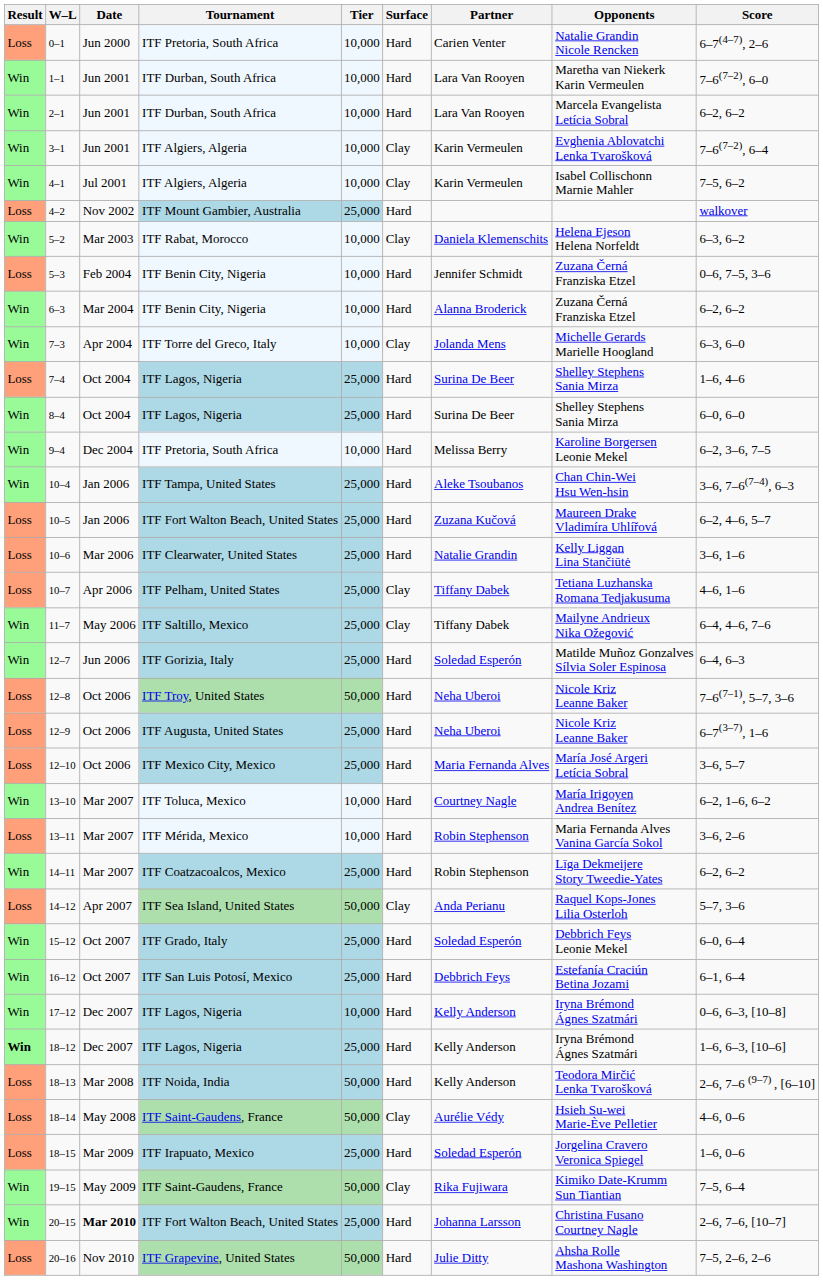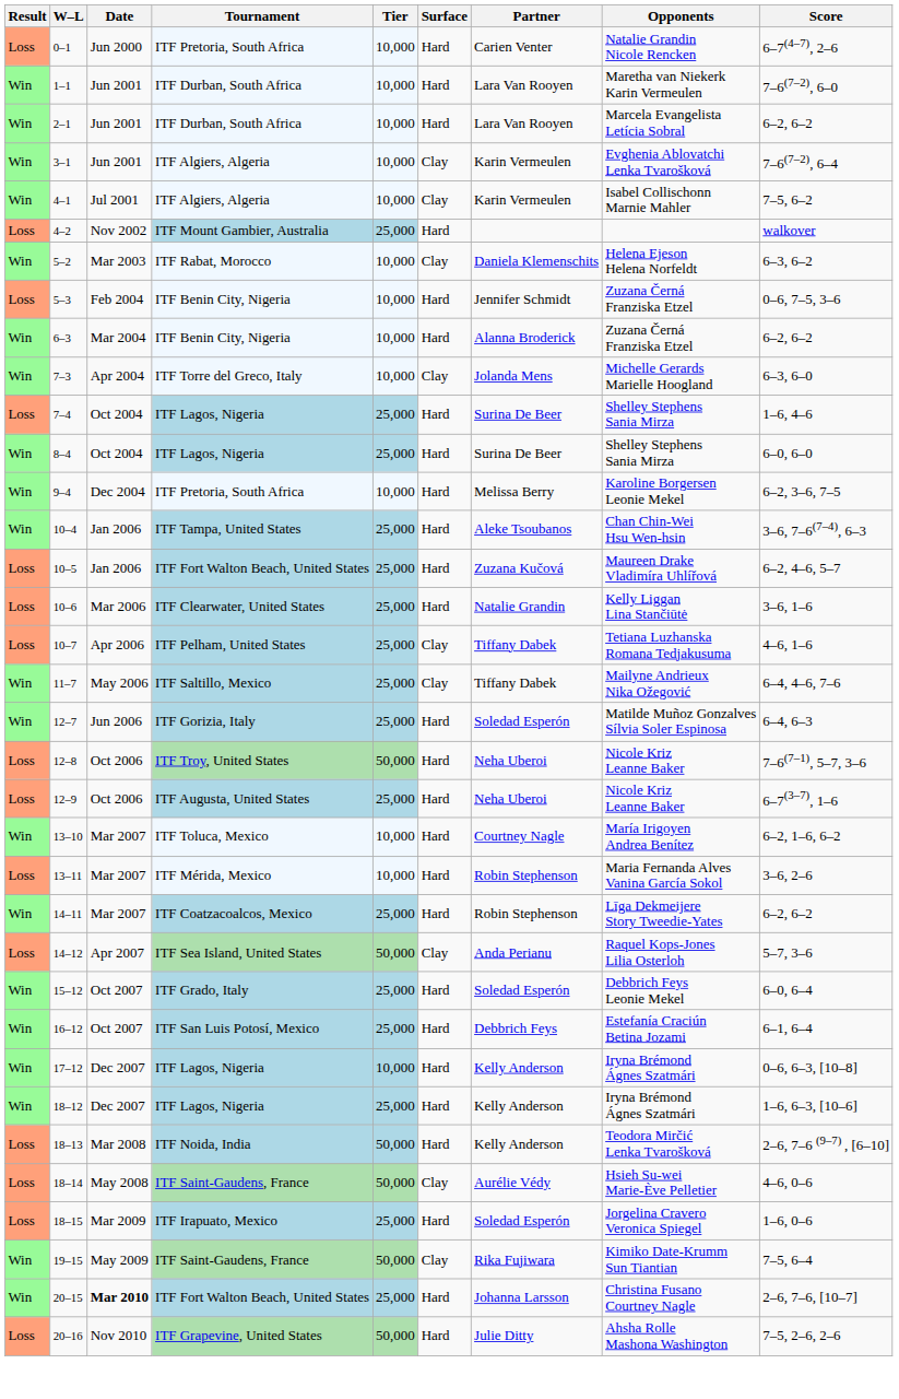 <table class="sortable wikitable">
 <tr>
 <th>Result</th>
 <th class=unsortable>W–L</th>
 <th>Date</th>
 <th>Tournament</th>
 <th>Tier</th>
 <th>Surface</th>
 <th>Partner</th>
 <th>Opponents</th>
 <th class=unsortable>Score</th>
 </tr>
 <tr>
 <td style="background:#ffa07a;">Loss</td>
 <td><small>0–1</small></td>
 <td>Jun 2000</td>
 <td style="background:#f0f8ff;">ITF Pretoria, South Africa</td>
 <td style="background:#f0f8ff;">10,000</td>
 <td>Hard</td>
 <td> Carien Venter</td>
 <td> <a href='#'>Natalie Grandin</a> <br>  <a href='#'>Nicole Rencken</a></td>
 <td>6–7<sup>(4–7)</sup>, 2–6</td>
 </tr>
 <tr>
 <td style="background:#98fb98;">Win</td>
 <td><small>1–1</small></td>
 <td>Jun 2001</td>
 <td style="background:#f0f8ff;">ITF Durban, South Africa</td>
 <td style="background:#f0f8ff;">10,000</td>
 <td>Hard</td>
 <td> Lara Van Rooyen</td>
 <td> Maretha van Niekerk <br>  Karin Vermeulen</td>
 <td>7–6<sup>(7–2)</sup>, 6–0</td>
 </tr>
 <tr>
 <td style="background:#98fb98;">Win</td>
 <td><small>2–1</small></td>
 <td>Jun 2001</td>
 <td style="background:#f0f8ff;">ITF Durban, South Africa</td>
 <td style="background:#f0f8ff;">10,000</td>
 <td>Hard</td>
 <td> Lara Van Rooyen</td>
 <td> Marcela Evangelista <br>  <a href='#'>Letícia Sobral</a></td>
 <td>6–2, 6–2</td>
 </tr>
 <tr>
 <td style="background:#98fb98;">Win</td>
 <td><small>3–1</small></td>
 <td>Jun 2001</td>
 <td style="background:#f0f8ff;">ITF Algiers, Algeria</td>
 <td style="background:#f0f8ff;">10,000</td>
 <td>Clay</td>
 <td> Karin Vermeulen</td>
 <td> <a href='#'>Evghenia Ablovatchi</a> <br>  <a href='#'>Lenka Tvarošková</a></td>
 <td>7–6<sup>(7–2)</sup>, 6–4</td>
 </tr>
 <tr>
 <td style="background:#98fb98;">Win</td>
 <td><small>4–1</small></td>
 <td>Jul 2001</td>
 <td style="background:#f0f8ff;">ITF Algiers, Algeria</td>
 <td style="background:#f0f8ff;">10,000</td>
 <td>Clay</td>
 <td> Karin Vermeulen</td>
 <td> Isabel Collischonn <br>  Marnie Mahler</td>
 <td>7–5, 6–2</td>
 </tr>
 <tr>
 <td style="background:#ffa07a;">Loss</td>
 <td><small>4–2</small></td>
 <td>Nov 2002</td>
 <td style="background:lightblue;">ITF Mount Gambier, Australia</td>
 <td style="background:lightblue;">25,000</td>
 <td>Hard</td>
 <td></td>
 <td>  <br>  </td>
 <td><a href='#'>walkover</a></td>
 </tr>
 <tr>
 <td style="background:#98fb98;">Win</td>
 <td><small>5–2</small></td>
 <td>Mar 2003</td>
 <td style="background:#f0f8ff;">ITF Rabat, Morocco</td>
 <td style="background:#f0f8ff;">10,000</td>
 <td>Clay</td>
 <td> <a href='#'>Daniela Klemenschits</a></td>
 <td> <a href='#'>Helena Ejeson</a> <br>  Helena Norfeldt</td>
 <td>6–3, 6–2</td>
 </tr>
 <tr>
 <td style="background:#ffa07a;">Loss</td>
 <td><small>5–3</small></td>
 <td>Feb 2004</td>
 <td style="background:#f0f8ff;">ITF Benin City, Nigeria</td>
 <td style="background:#f0f8ff;">10,000</td>
 <td>Hard</td>
 <td> Jennifer Schmidt</td>
 <td> <a href='#'>Zuzana Černá</a> <br>  Franziska Etzel</td>
 <td>0–6, 7–5, 3–6</td>
 </tr>
 <tr>
 <td style="background:#98fb98;">Win</td>
 <td><small>6–3</small></td>
 <td>Mar 2004</td>
 <td style="background:#f0f8ff;">ITF Benin City, Nigeria</td>
 <td style="background:#f0f8ff;">10,000</td>
 <td>Hard</td>
 <td> <a href='#'>Alanna Broderick</a></td>
 <td> Zuzana Černá <br>  Franziska Etzel</td>
 <td>6–2, 6–2</td>
 </tr>
 <tr>
 <td style="background:#98fb98;">Win</td>
 <td><small>7–3</small></td>
 <td>Apr 2004</td>
 <td style="background:#f0f8ff;">ITF Torre del Greco, Italy</td>
 <td style="background:#f0f8ff;">10,000</td>
 <td>Clay</td>
 <td> <a href='#'>Jolanda Mens</a></td>
 <td> <a href='#'>Michelle Gerards</a> <br>  Marielle Hoogland</td>
 <td>6–3, 6–0</td>
 </tr>
 <tr>
 <td style="background:#ffa07a;">Loss</td>
 <td><small>7–4</small></td>
 <td>Oct 2004</td>
 <td style="background:lightblue;">ITF Lagos, Nigeria</td>
 <td style="background:lightblue;">25,000</td>
 <td>Hard</td>
 <td> <a href='#'>Surina De Beer</a></td>
 <td> <a href='#'>Shelley Stephens</a> <br>  <a href='#'>Sania Mirza</a></td>
 <td>1–6, 4–6</td>
 </tr>
 <tr>
 <td style="background:#98fb98;">Win</td>
 <td><small>8–4</small></td>
 <td>Oct 2004</td>
 <td style="background:lightblue;">ITF Lagos, Nigeria</td>
 <td style="background:lightblue;">25,000</td>
 <td>Hard</td>
 <td> Surina De Beer</td>
 <td> Shelley Stephens <br>  Sania Mirza</td>
 <td>6–0, 6–0</td>
 </tr>
 <tr>
 <td style="background:#98fb98;">Win</td>
 <td><small>9–4</small></td>
 <td>Dec 2004</td>
 <td style="background:#f0f8ff;">ITF Pretoria, South Africa</td>
 <td style="background:#f0f8ff;">10,000</td>
 <td>Hard</td>
 <td> Melissa Berry</td>
 <td> <a href='#'>Karoline Borgersen</a> <br>  Leonie Mekel</td>
 <td>6–2, 3–6, 7–5</td>
 </tr>
 <tr>
 <td style="background:#98fb98;">Win</td>
 <td><small>10–4</small></td>
 <td>Jan 2006</td>
 <td style="background:lightblue;">ITF Tampa, United States</td>
 <td style="background:lightblue;">25,000</td>
 <td>Hard</td>
 <td> <a href='#'>Aleke Tsoubanos</a></td>
 <td> <a href='#'>Chan Chin-Wei</a> <br>  <a href='#'>Hsu Wen-hsin</a></td>
 <td>3–6, 7–6<sup>(7–4)</sup>, 6–3</td>
 </tr>
 <tr>
 <td style="background:#ffa07a;">Loss</td>
 <td><small>10–5</small></td>
 <td>Jan 2006</td>
 <td style="background:lightblue;">ITF Fort Walton Beach, United States</td>
 <td style="background:lightblue;">25,000</td>
 <td>Hard</td>
 <td> <a href='#'>Zuzana Kučová</a></td>
 <td> <a href='#'>Maureen Drake</a> <br>  <a href='#'>Vladimíra Uhlířová</a></td>
 <td>6–2, 4–6, 5–7</td>
 </tr>
 <tr>
 <td style="background:#ffa07a;">Loss</td>
 <td><small>10–6</small></td>
 <td>Mar 2006</td>
 <td style="background:lightblue;">ITF Clearwater, United States</td>
 <td style="background:lightblue;">25,000</td>
 <td>Hard</td>
 <td> <a href='#'>Natalie Grandin</a></td>
 <td> <a href='#'>Kelly Liggan</a> <br>  <a href='#'>Lina Stančiūtė</a></td>
 <td>3–6, 1–6</td>
 </tr>
 <tr>
 <td style="background:#ffa07a;">Loss</td>
 <td><small>10–7</small></td>
 <td>Apr 2006</td>
 <td style="background:lightblue;">ITF Pelham, United States</td>
 <td style="background:lightblue;">25,000</td>
 <td>Clay</td>
 <td> <a href='#'>Tiffany Dabek</a></td>
 <td> <a href='#'>Tetiana Luzhanska</a> <br>  <a href='#'>Romana Tedjakusuma</a></td>
 <td>4–6, 1–6</td>
 </tr>
 <tr>
 <td style="background:#98fb98;">Win</td>
 <td><small>11–7</small></td>
 <td>May 2006</td>
 <td style="background:lightblue;">ITF Saltillo, Mexico</td>
 <td style="background:lightblue;">25,000</td>
 <td>Clay</td>
 <td> Tiffany Dabek</td>
 <td> <a href='#'>Mailyne Andrieux</a> <br>  <a href='#'>Nika Ožegović</a></td>
 <td>6–4, 4–6, 7–6</td>
 </tr>
 <tr>
 <td style="background:#98fb98;">Win</td>
 <td><small>12–7</small></td>
 <td>Jun 2006</td>
 <td style="background:lightblue;">ITF Gorizia, Italy</td>
 <td style="background:lightblue;">25,000</td>
 <td>Hard</td>
 <td> <a href='#'>Soledad Esperón</a></td>
 <td> Matilde Muñoz Gonzalves <br>  <a href='#'>Sílvia Soler Espinosa</a></td>
 <td>6–4, 6–3</td>
 </tr>
 <tr>
 <td style="background:#ffa07a;">Loss</td>
 <td><small>12–8</small></td>
 <td>Oct 2006</td>
 <td style="background:#addfad;"><a href='#'>ITF Troy</a>, United States</td>
 <td style="background:#addfad;">50,000</td>
 <td>Hard</td>
 <td> <a href='#'>Neha Uberoi</a></td>
 <td> <a href='#'>Nicole Kriz</a> <br>  <a href='#'>Leanne Baker</a></td>
 <td>7–6<sup>(7–1)</sup>, 5–7, 3–6</td>
 </tr>
 <tr>
 <td style="background:#ffa07a;">Loss</td>
 <td><small>12–9</small></td>
 <td>Oct 2006</td>
 <td style="background:lightblue;">ITF Augusta, United States</td>
 <td style="background:lightblue;">25,000</td>
 <td>Hard</td>
 <td> <a href='#'>Neha Uberoi</a></td>
 <td> <a href='#'>Nicole Kriz</a> <br>  <a href='#'>Leanne Baker</a></td>
 <td>6–7<sup>(3–7)</sup>, 1–6</td>
 </tr>
 <tr>
-<td style="background:#ffa07a;">Loss</td>
-<td><small>12–10</small></td>
-<td>Oct 2006</td>
-<td style="background:lightblue;">ITF Mexico City, Mexico</td>
-<td style="background:lightblue;">25,000</td>
-<td>Hard</td>
-<td> <a href='#'>Maria Fernanda Alves</a></td>
-<td> <a href='#'>María José Argeri</a> <br>  <a href='#'>Letícia Sobral</a></td>
-<td>3–6, 5–7</td>
-</tr>
-<tr>
 <td style="background:#98fb98;">Win</td>
 <td><small>13–10</small></td>
 <td>Mar 2007</td>
 <td style="background:#f0f8ff;">ITF Toluca, Mexico</td>
 <td style="background:#f0f8ff;">10,000</td>
 <td>Hard</td>
 <td> <a href='#'>Courtney Nagle</a></td>
 <td> <a href='#'>María Irigoyen</a> <br>  <a href='#'>Andrea Benítez</a></td>
 <td>6–2, 1–6, 6–2</td>
 </tr>
 <tr>
 <td style="background:#ffa07a;">Loss</td>
 <td><small>13–11</small></td>
 <td>Mar 2007</td>
 <td style="background:#f0f8ff;">ITF Mérida, Mexico</td>
 <td style="background:#f0f8ff;">10,000</td>
 <td>Hard</td>
 <td> <a href='#'>Robin Stephenson</a></td>
 <td> Maria Fernanda Alves <br>  <a href='#'>Vanina García Sokol</a></td>
 <td>3–6, 2–6</td>
 </tr>
 <tr>
 <td style="background:#98fb98;">Win</td>
 <td><small>14–11</small></td>
 <td>Mar 2007</td>
 <td style="background:lightblue;">ITF Coatzacoalcos, Mexico</td>
 <td style="background:lightblue;">25,000</td>
 <td>Hard</td>
 <td> Robin Stephenson</td>
 <td> <a href='#'>Līga Dekmeijere</a> <br>  <a href='#'>Story Tweedie-Yates</a></td>
 <td>6–2, 6–2</td>
 </tr>
 <tr>
 <td style="background:#ffa07a;">Loss</td>
 <td><small>14–12</small></td>
 <td>Apr 2007</td>
 <td style="background:#addfad;">ITF Sea Island, United States</td>
 <td style="background:#addfad;">50,000</td>
 <td>Clay</td>
 <td> <a href='#'>Anda Perianu</a></td>
 <td> <a href='#'>Raquel Kops-Jones</a> <br>  <a href='#'>Lilia Osterloh</a></td>
 <td>5–7, 3–6</td>
 </tr>
 <tr>
 <td style="background:#98fb98;">Win</td>
 <td><small>15–12</small></td>
 <td>Oct 2007</td>
 <td style="background:lightblue;">ITF Grado, Italy</td>
 <td style="background:lightblue;">25,000</td>
 <td>Hard</td>
 <td> <a href='#'>Soledad Esperón</a></td>
 <td> <a href='#'>Debbrich Feys</a> <br>  Leonie Mekel</td>
 <td>6–0, 6–4</td>
 </tr>
 <tr>
 <td style="background:#98fb98;">Win</td>
 <td><small>16–12</small></td>
 <td>Oct 2007</td>
 <td style="background:lightblue;">ITF San Luis Potosí, Mexico</td>
 <td style="background:lightblue;">25,000</td>
 <td>Hard</td>
 <td> <a href='#'>Debbrich Feys</a></td>
 <td> <a href='#'>Estefanía Craciún</a> <br>  <a href='#'>Betina Jozami</a></td>
 <td>6–1, 6–4</td>
 </tr>
 <tr>
 <td style="background:#98fb98;">Win</td>
 <td><small>17–12</small></td>
 <td>Dec 2007</td>
 <td style="background:lightblue;">ITF Lagos, Nigeria</td>
 <td style="background:lightblue;">10,000</td>
 <td>Hard</td>
 <td> <a href='#'>Kelly Anderson</a></td>
 <td> <a href='#'>Iryna Brémond</a> <br>  <a href='#'>Ágnes Szatmári</a></td>
 <td>0–6, 6–3, [10–8]</td>
 </tr>
 <tr>
-<td style="background:#98fb98;"><strong>Win</strong></td>
+<td style="background:#98fb98;">Win</td>
 <td><small>18–12</small></td>
 <td>Dec 2007</td>
 <td style="background:lightblue;">ITF Lagos, Nigeria</td>
 <td style="background:lightblue;">25,000</td>
 <td>Hard</td>
 <td> Kelly Anderson</td>
 <td> Iryna Brémond <br>  Ágnes Szatmári</td>
 <td>1–6, 6–3, [10–6]</td>
 </tr>
 <tr>
 <td style="background:#ffa07a;">Loss</td>
 <td><small>18–13</small></td>
 <td>Mar 2008</td>
 <td style="background:lightblue;">ITF Noida, India</td>
 <td style="background:lightblue;">50,000</td>
 <td>Hard</td>
 <td> Kelly Anderson</td>
 <td> <a href='#'>Teodora Mirčić</a> <br>  <a href='#'>Lenka Tvarošková</a></td>
 <td>2–6, 7–6 <sup> (9–7) </sup>, [6–10]</td>
 </tr>
 <tr>
 <td style="background:#ffa07a;">Loss</td>
 <td><small>18–14</small></td>
 <td>May 2008</td>
 <td style="background:#addfad;"><a href='#'>ITF Saint-Gaudens</a>, France</td>
 <td style="background:#addfad;">50,000</td>
 <td>Clay</td>
 <td>  <a href='#'>Aurélie Védy</a></td>
 <td>  <a href='#'>Hsieh Su-wei</a> <br>   <a href='#'>Marie-Ève Pelletier</a></td>
 <td>4–6, 0–6</td>
 </tr>
 <tr>
 <td style="background:#ffa07a;">Loss</td>
 <td><small>18–15</small></td>
 <td>Mar 2009</td>
 <td style="background:lightblue;">ITF Irapuato, Mexico</td>
 <td style="background:lightblue;">25,000</td>
 <td>Hard</td>
 <td> <a href='#'>Soledad Esperón</a></td>
 <td> <a href='#'>Jorgelina Cravero</a> <br>  <a href='#'>Veronica Spiegel</a></td>
 <td>1–6, 0–6</td>
 </tr>
 <tr>
 <td style="background:#98fb98;">Win</td>
 <td><small>19–15</small></td>
 <td>May 2009</td>
 <td style="background:#addfad;">ITF Saint-Gaudens, France</td>
 <td style="background:#addfad;">50,000</td>
 <td>Clay</td>
 <td>  <a href='#'>Rika Fujiwara</a></td>
 <td>  <a href='#'>Kimiko Date-Krumm</a> <br>   <a href='#'>Sun Tiantian</a></td>
 <td>7–5, 6–4</td>
 </tr>
 <tr>
 <td bgcolor=98fb98>Win</td>
 <td><small>20–15</small></td>
 <td><strong>Mar 2010</strong></td>
 <td style="background:lightblue;">ITF Fort Walton Beach, United States</td>
 <td style="background:lightblue;">25,000</td>
 <td>Hard</td>
 <td> <a href='#'>Johanna Larsson</a></td>
 <td> <a href='#'>Christina Fusano</a> <br>  <a href='#'>Courtney Nagle</a></td>
 <td>2–6, 7–6, [10–7]</td>
 </tr>
 <tr>
 <td style="background:#ffa07a;">Loss</td>
 <td><small>20–16</small></td>
 <td>Nov 2010</td>
 <td style="background:#addfad;"><a href='#'>ITF Grapevine</a>, United States</td>
 <td style="background:#addfad;">50,000</td>
 <td>Hard</td>
 <td> <a href='#'>Julie Ditty</a></td>
 <td> <a href='#'>Ahsha Rolle</a> <br>  <a href='#'>Mashona Washington</a></td>
 <td>7–5, 2–6, 2–6</td>
 </tr>
 </table>
